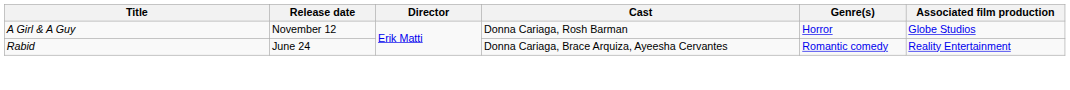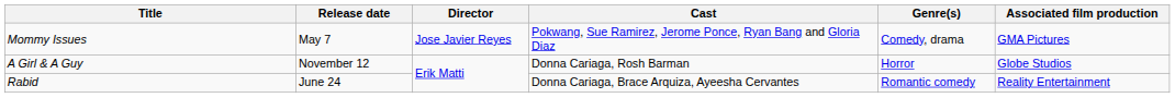 <table class="wikitable" style="width:100%;">
 <tr>
 <th style="width:25%;">Title</th>
 <th style="width:10%;">Release date</th>
 <th style="width:10%;">Director</th>
 <th style="width:30%;">Cast</th>
 <th style="width:10%;">Genre(s)</th>
 <th style="width:15%;">Associated film production</th>
+</tr>
+<tr>
+<td><em>Mommy Issues</em></td>
+<td>May 7</td>
+<td><a href='#'>Jose Javier Reyes</a></td>
+<td><a href='#'>Pokwang</a>, <a href='#'>Sue Ramirez</a>, <a href='#'>Jerome Ponce</a>, <a href='#'>Ryan Bang</a> and <a href='#'>Gloria Diaz</a></td>
+<td><a href='#'>Comedy</a>, drama</td>
+<td><a href='#'>GMA Pictures</a></td>
 </tr>
 <tr>
 <td><em>A Girl & A Guy</em></td>
 <td>November 12</td>
 <td rowspan="2"><a href='#'>Erik Matti</a></td>
 <td>Donna Cariaga, Rosh Barman</td>
 <td><a href='#'>Horror</a></td>
 <td><a href='#'>Globe Studios</a></td>
 </tr>
 <tr>
 <td><em>Rabid</em></td>
 <td>June 24</td>
 <td>Donna Cariaga, Brace Arquiza, Ayeesha Cervantes</td>
 <td><a href='#'>Romantic comedy</a></td>
 <td><a href='#'>Reality Entertainment</a></td>
 </tr>
 </table>
